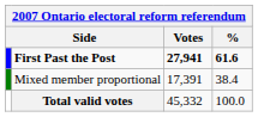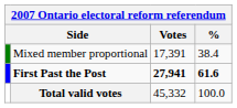 <table class="wikitable" style="font-size: 95%; clear:both">
 <tr style="background-color:#E9E9E9">
 <th colspan=4><a href='#'>2007 Ontario electoral reform referendum</a></th>
 </tr>
 <tr style="background-color:#E9E9E9">
 <th colspan=2 style="width: 130px">Side</th>
 <th style="width: 50px">Votes</th>
 <th style="width: 40px">%</th>
 </tr>
 <tr>
+<td bgcolor="green"></td>
+<td>Mixed member proportional</td>
+<td>17,391</td>
+<td>38.4</td>
+</tr>
+<tr>
 <td bgcolor="blue"></td>
 <td><strong>First Past the Post</strong></td>
 <td><strong>27,941</strong></td>
 <td><strong>61.6</strong></td>
-</tr>
-<tr>
-<td bgcolor="green"></td>
-<td>Mixed member proportional</td>
-<td>17,391</td>
-<td>38.4</td>
 </tr>
 <tr>
 <td bgcolor="white"></td>
 <th>Total valid votes</th>
 <td>45,332</td>
 <td>100.0</td>
 </tr>
 </table>
